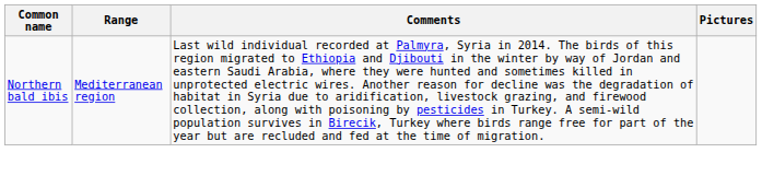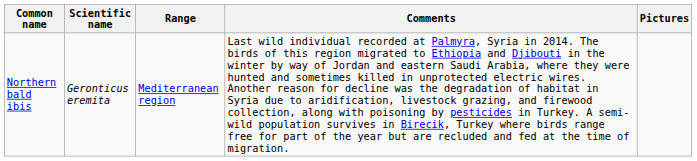 <table class="wikitable">
 <tr>
 <th>Common name</th>
+<th>Scientific name</th>
 <th>Range</th>
 <th class="unsortable">Comments</th>
 <th class="unsortable">Pictures</th>
 </tr>
 <tr>
 <td><a href='#'>Northern bald ibis</a></td>
+<td><em>Geronticus eremita</em></td>
 <td><a href='#'>Mediterranean region</a></td>
 <td>Last wild individual recorded at <a href='#'>Palmyra</a>, Syria in 2014. The birds of this region migrated to <a href='#'>Ethiopia</a> and <a href='#'>Djibouti</a> in the winter by way of Jordan and eastern Saudi Arabia, where they were hunted and sometimes killed in unprotected electric wires. Another reason for decline was the degradation of habitat in Syria due to aridification, livestock grazing, and firewood collection, along with poisoning by <a href='#'>pesticides</a> in Turkey. A semi-wild population survives in <a href='#'>Birecik</a>, Turkey where birds range free for part of the year but are recluded and fed at the time of migration.</td>
 <td></td>
 </tr>
 </table>
